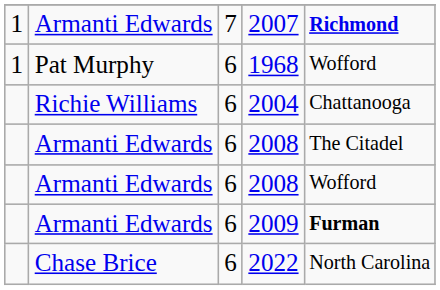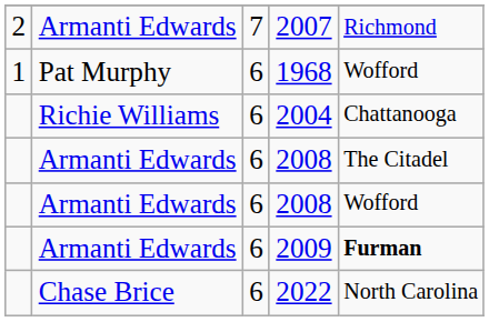 <table class="wikitable">
 <tr>
 </tr>
 <tr>
-<td>1</td>
+<td>2</td>
 <td><a href='#'>Armanti Edwards</a></td>
 <td><abbr>7</abbr></td>
 <td><a href='#'>2007</a></td>
-<td style="font-size:80%;"><strong><a href='#'>Richmond</a></strong></td>
+<td style="font-size:80%;"><a href='#'>Richmond</a></td>
 </tr>
 <tr>
 <td>1</td>
 <td>Pat Murphy</td>
 <td><abbr>6</abbr></td>
 <td><a href='#'>1968</a></td>
 <td style="font-size:80%;">Wofford</td>
 </tr>
 <tr>
 <td></td>
 <td><a href='#'>Richie Williams</a></td>
 <td><abbr>6</abbr></td>
 <td><a href='#'>2004</a></td>
 <td style="font-size:80%;">Chattanooga</td>
 </tr>
 <tr>
 <td></td>
 <td><a href='#'>Armanti Edwards</a></td>
 <td><abbr>6</abbr></td>
 <td><a href='#'>2008</a></td>
 <td style="font-size:80%;">The Citadel</td>
 </tr>
 <tr>
 <td></td>
 <td><a href='#'>Armanti Edwards</a></td>
 <td><abbr>6</abbr></td>
 <td><a href='#'>2008</a></td>
 <td style="font-size:80%;">Wofford</td>
 </tr>
 <tr>
 <td></td>
 <td><a href='#'>Armanti Edwards</a></td>
 <td><abbr>6</abbr></td>
 <td><a href='#'>2009</a></td>
 <td style="font-size:80%;"><strong>Furman</strong></td>
 </tr>
 <tr>
 <td></td>
 <td><a href='#'>Chase Brice</a></td>
 <td><abbr>6</abbr></td>
 <td><a href='#'>2022</a></td>
 <td style="font-size:80%;">North Carolina</td>
 </tr>
 </table>
